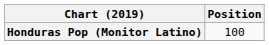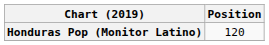 <table class="wikitable plainrowheaders sortable" style="text-align:center">
 <tr>
 <th scope="col">Chart (2019)</th>
 <th scope="col">Position</th>
 </tr>
 <tr>
 <th scope="row">Honduras Pop (Monitor Latino)</th>
-<td>100</td>
+<td>120</td>
 </tr>
 <tr>
 </tr>
 </table>
